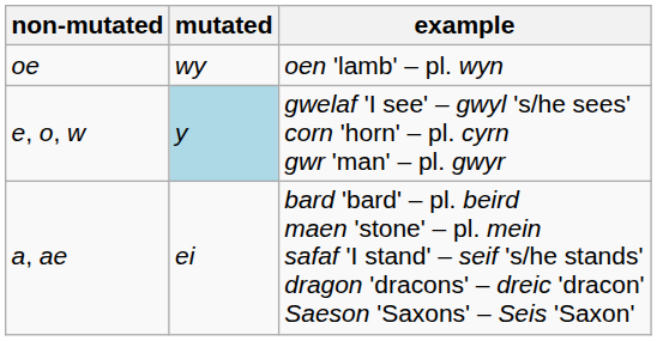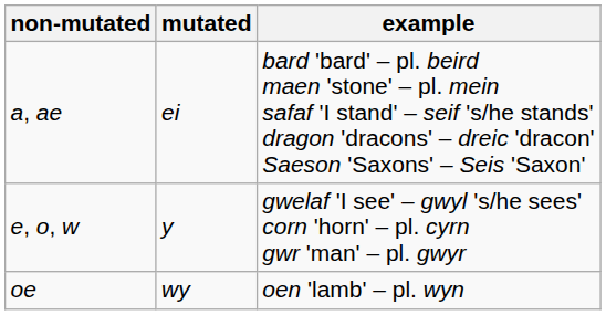 <table class="wikitable">
 <tr>
 <th>non-mutated</th>
 <th>mutated</th>
 <th>example</th>
 </tr>
 <tr>
+<td><em>a</em>, <em>ae</em></td>
+<td><em>ei</em></td>
+<td><em>bard</em> 'bard' – pl. <em>beird</em><br><em>maen</em> 'stone' – pl. <em>mein</em><br><em>safaf</em> 'I stand' – <em>seif</em> 's/he stands'<br><em>dragon</em> 'dracons' – <em>dreic</em> 'dracon'<br><em>Saeson</em> 'Saxons' – <em>Seis</em> 'Saxon'</td>
+</tr>
+<tr>
+<td><em>e</em>, <em>o</em>, <em>w</em></td>
+<td><em>y</em></td>
+<td><em>gwelaf</em> 'I see' – <em>gwyl</em> 's/he sees'<br><em>corn</em> 'horn' – pl. <em>cyrn</em><br><em>gwr</em> 'man' – pl. <em>gwyr</em></td>
+</tr>
+<tr>
 <td><em>oe</em></td>
 <td><em>wy</em></td>
 <td><em>oen</em> 'lamb' – pl. <em>wyn</em></td>
 </tr>
-<tr>
-<td><em>e</em>, <em>o</em>, <em>w</em></td>
-<td style="background: lightblue;"><em>y</em></td>
-<td><em>gwelaf</em> 'I see' – <em>gwyl</em> 's/he sees'<br><em>corn</em> 'horn' – pl. <em>cyrn</em><br><em>gwr</em> 'man' – pl. <em>gwyr</em></td>
-</tr>
-<tr>
-<td><em>a</em>, <em>ae</em></td>
-<td><em>ei</em></td>
-<td><em>bard</em> 'bard' – pl. <em>beird</em><br><em>maen</em> 'stone' – pl. <em>mein</em><br><em>safaf</em> 'I stand' – <em>seif</em> 's/he stands'<br><em>dragon</em> 'dracons' – <em>dreic</em> 'dracon'<br><em>Saeson</em> 'Saxons' – <em>Seis</em> 'Saxon'</td>
-</tr>
 </table>
